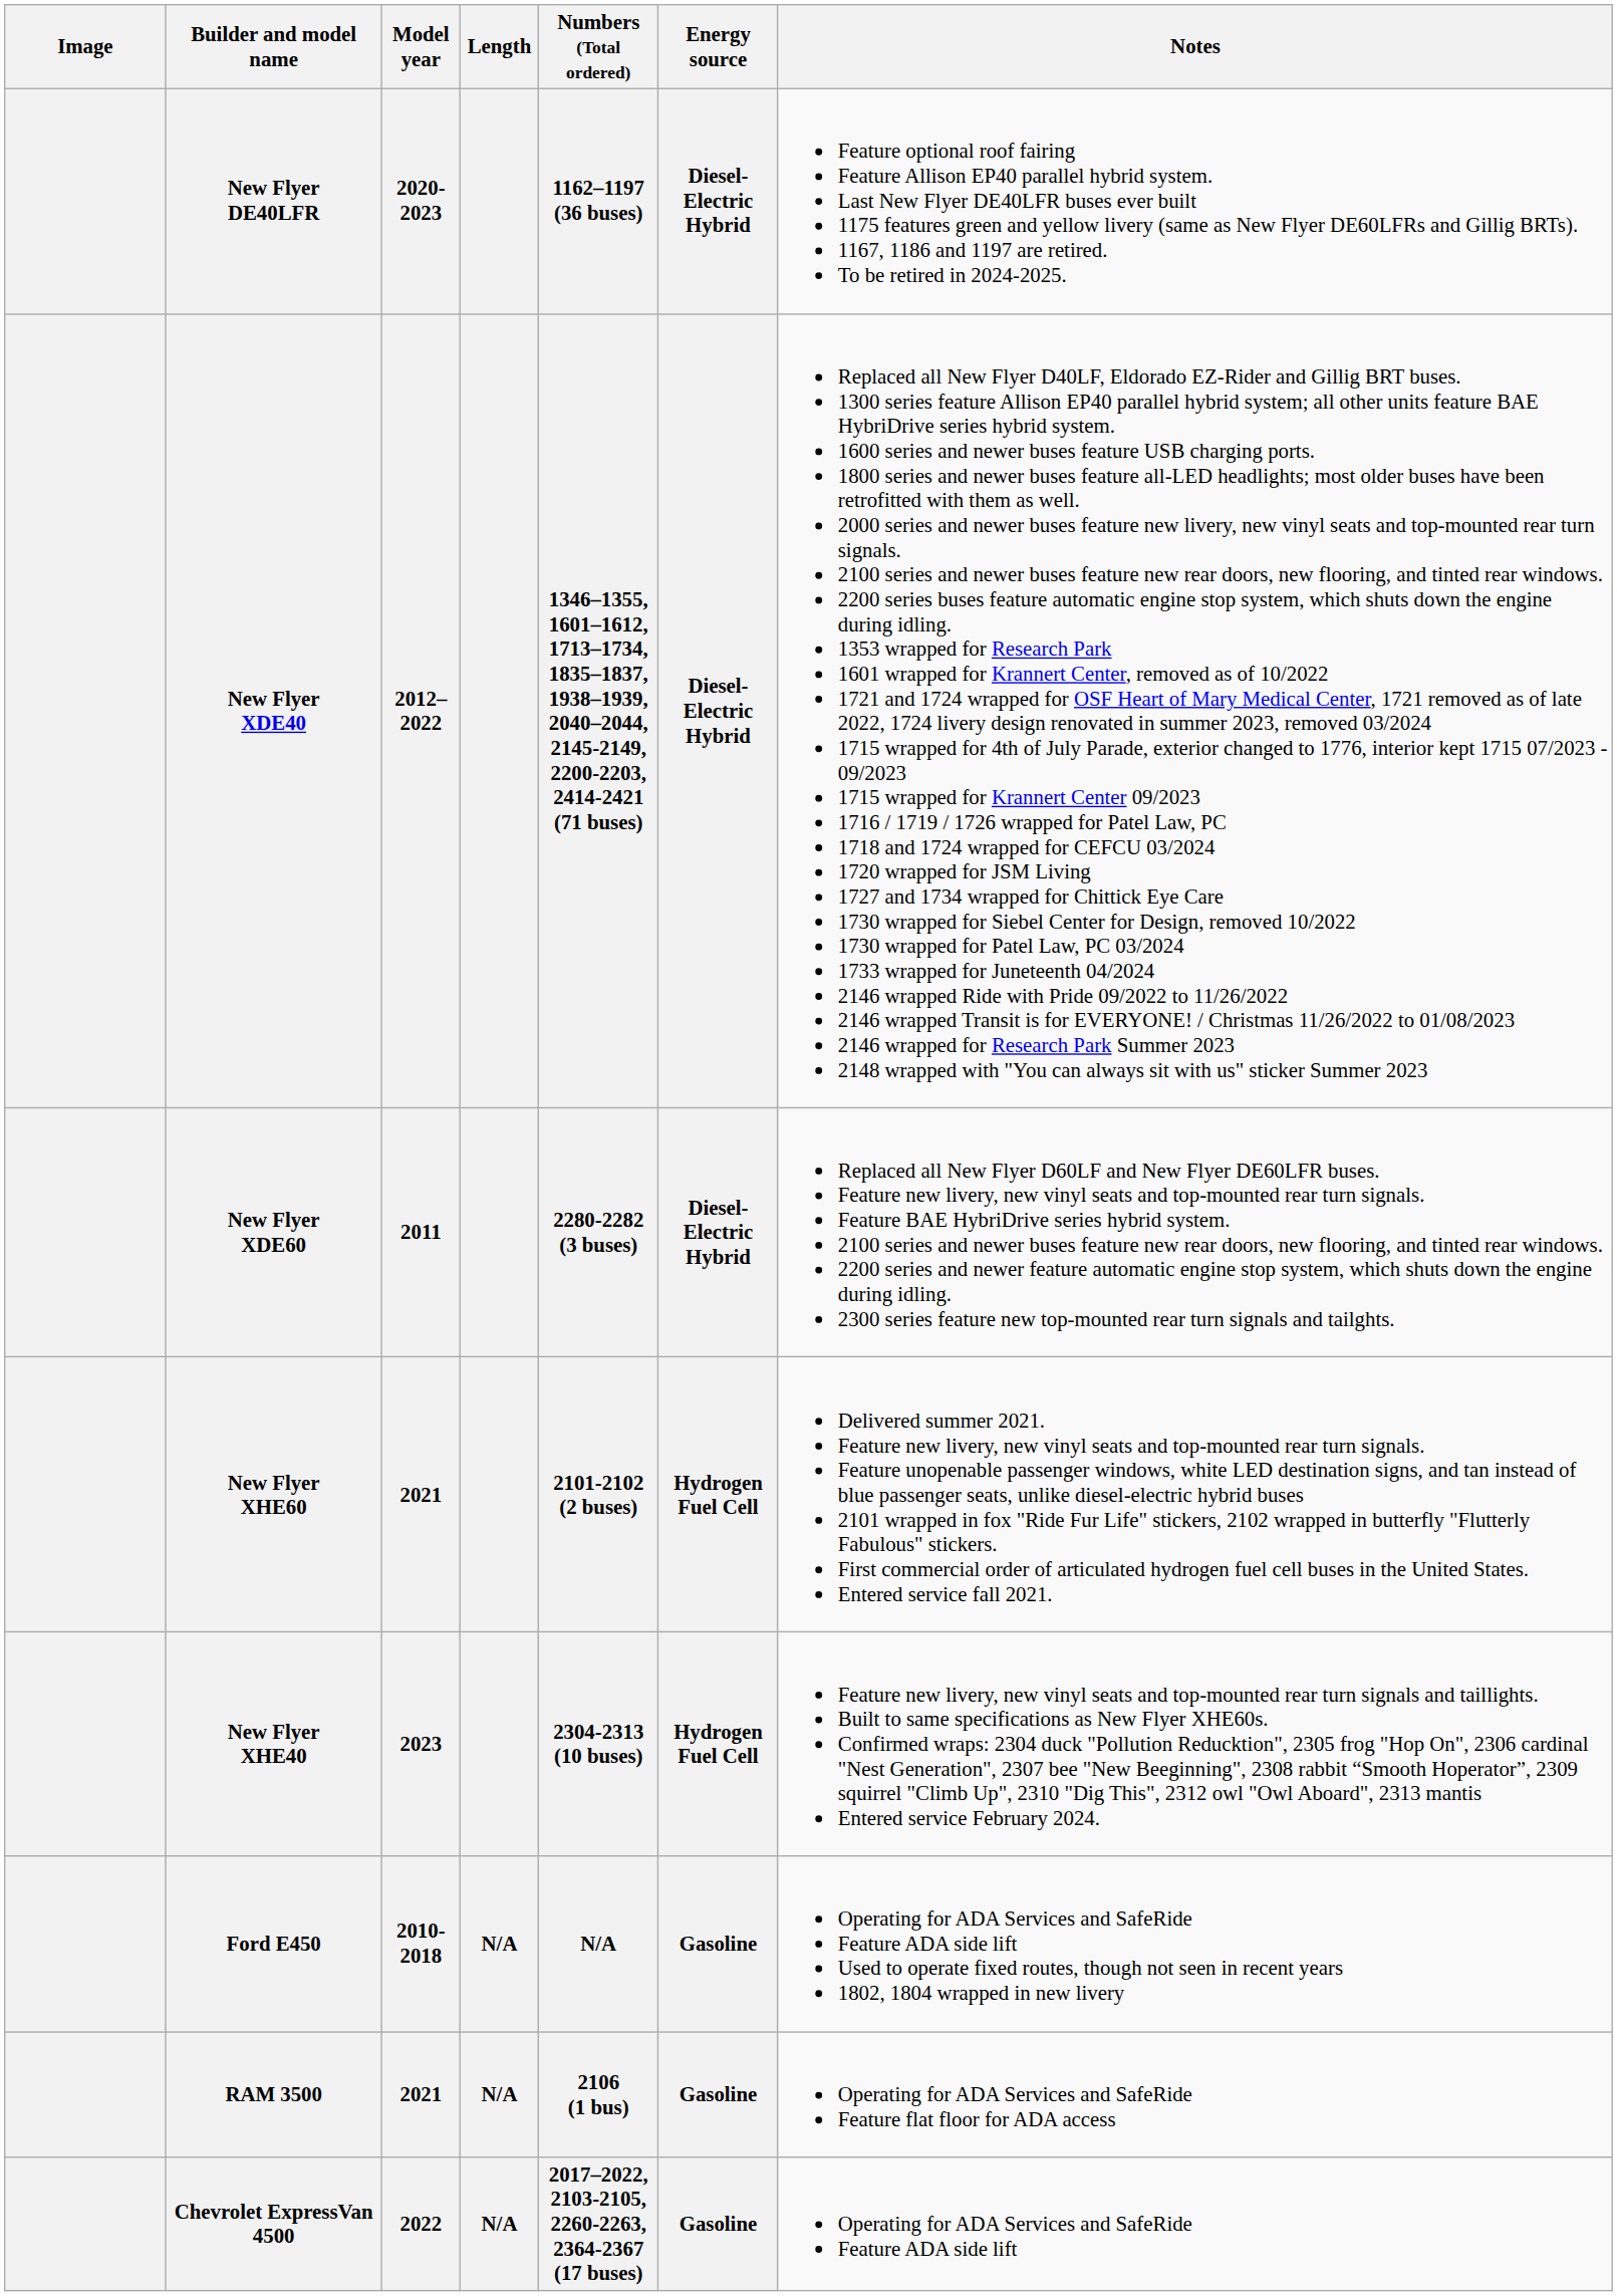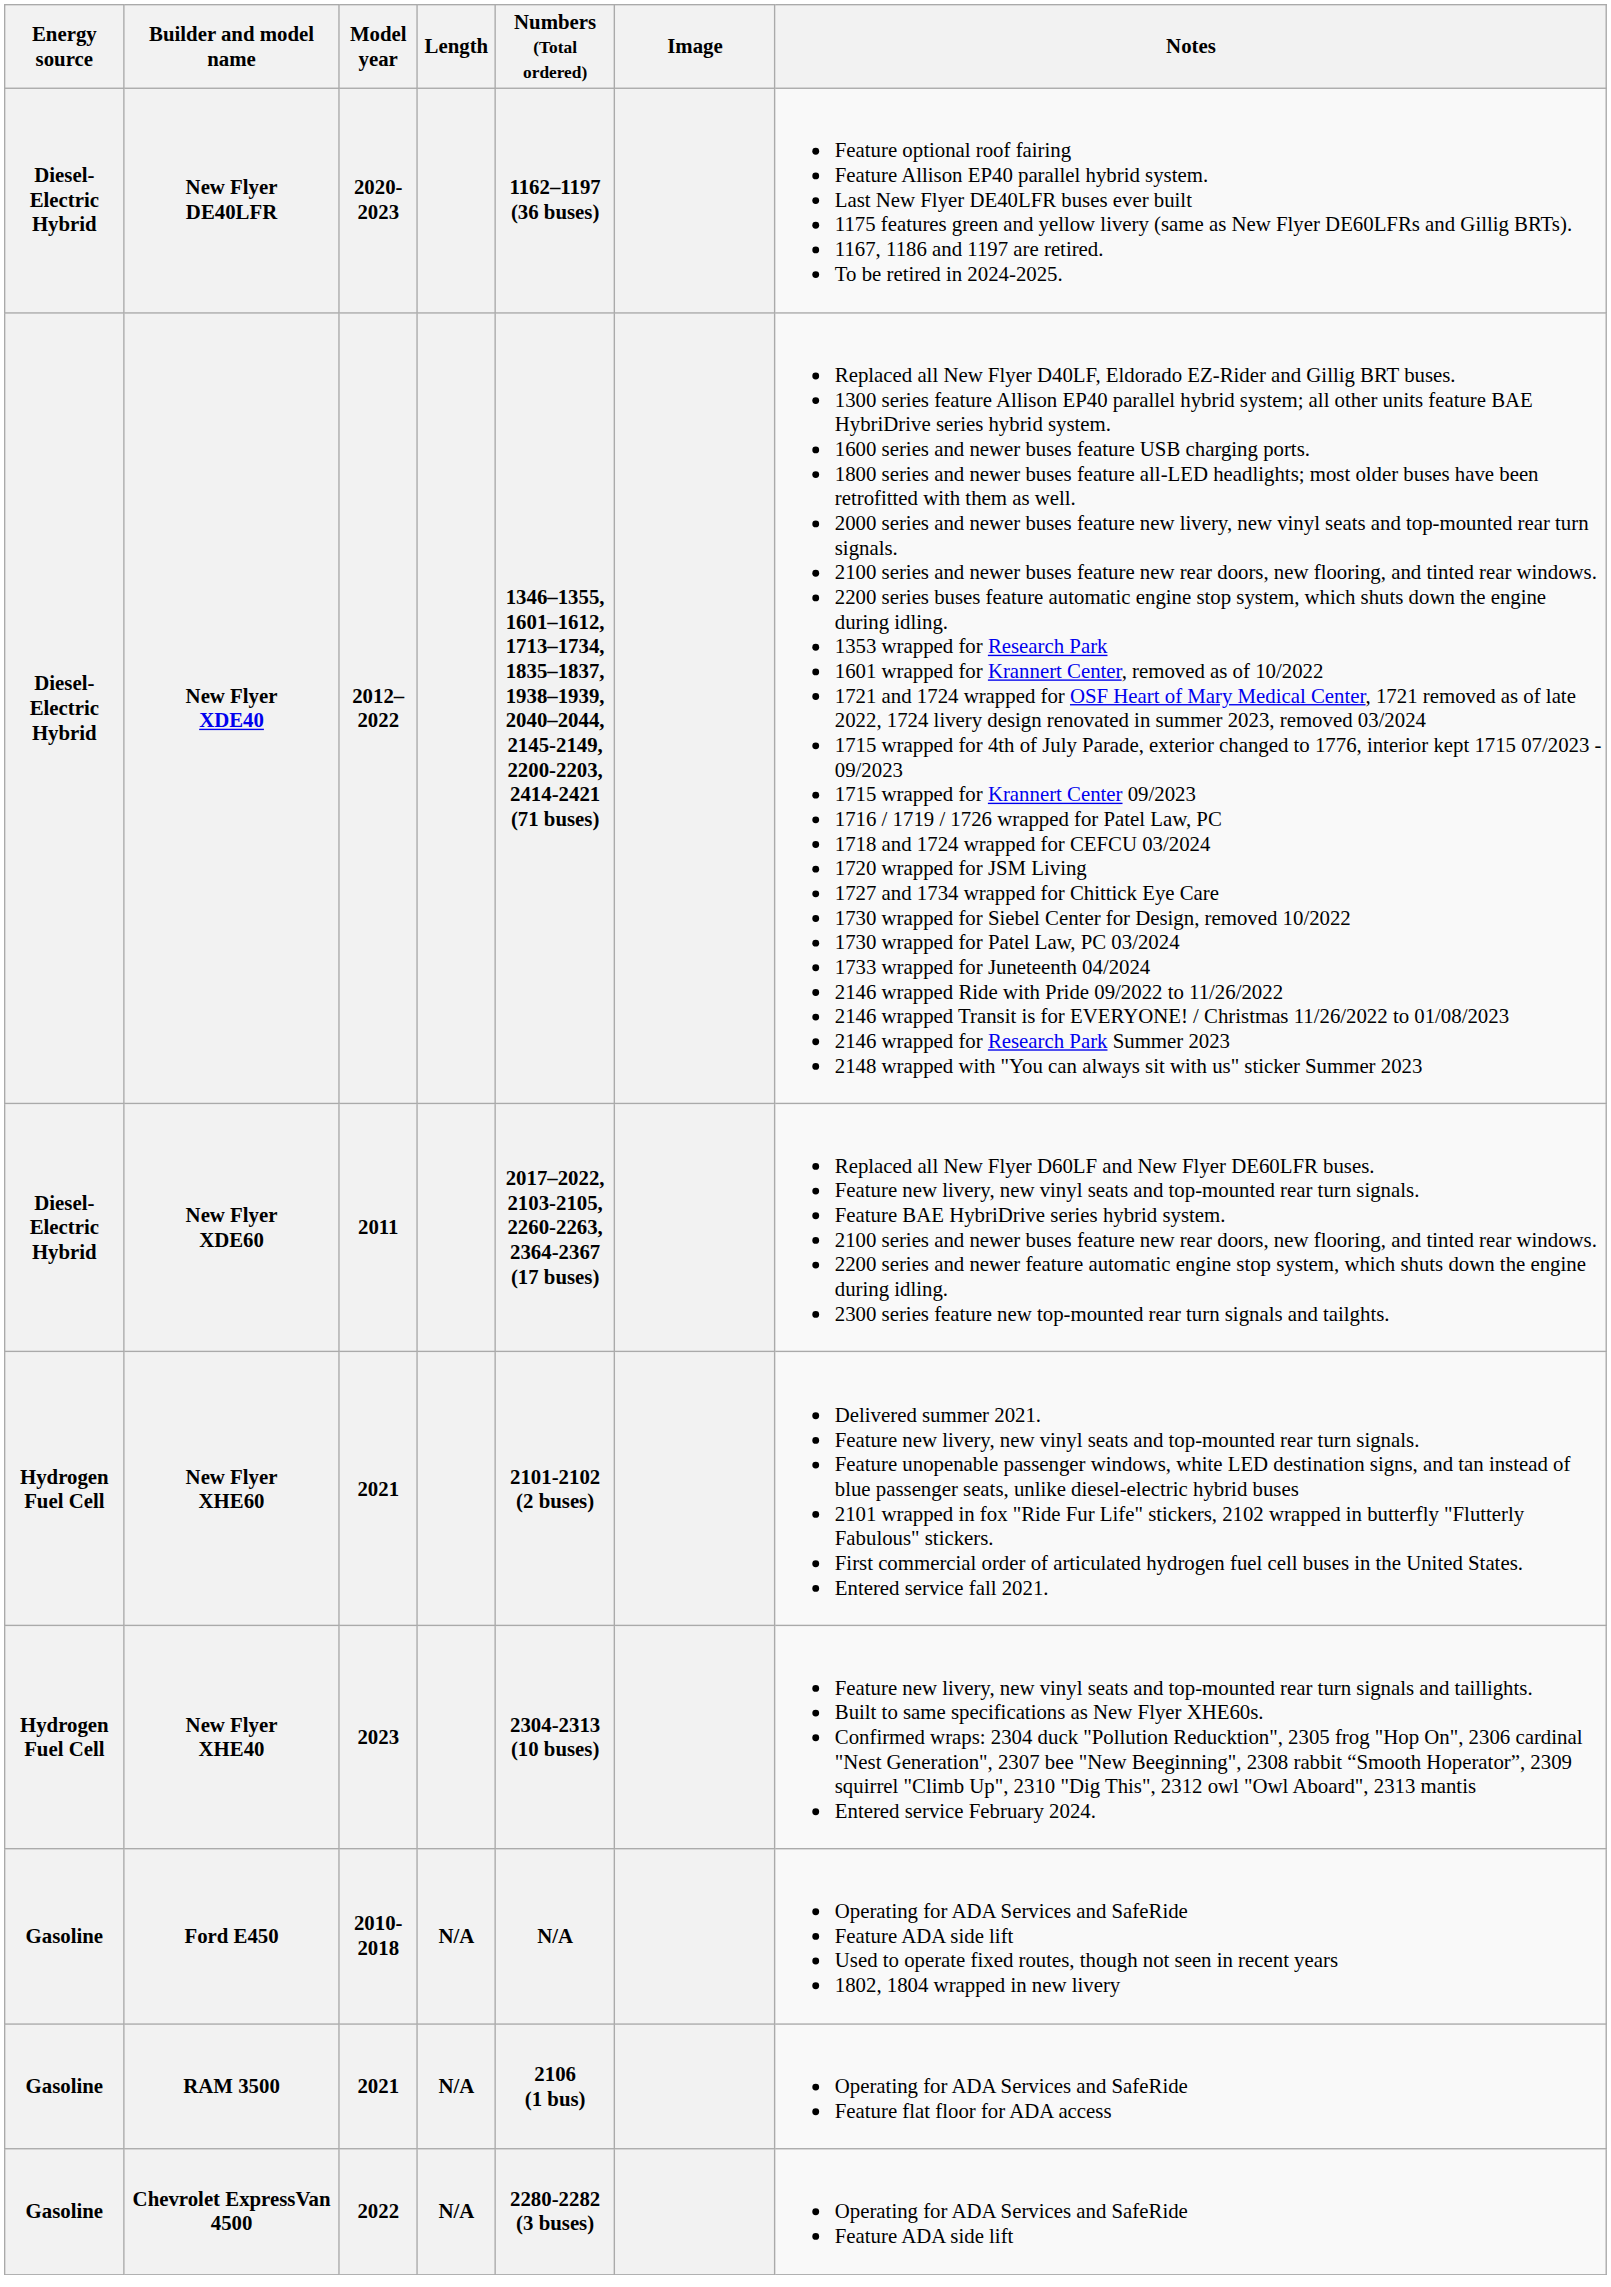 <table class="wikitable" style="font-size: 95%;" |>
 <tr>
-<th style="width:110px;">Image</th>
+<th style="width:80px;">Energy source</th>
 <th style="width:150px;">Builder and model name</th>
 <th style="width:50px;">Model year</th>
 <th style="width:50px;">Length</th>
 <th style="width:80px;">Numbers<br><small>(Total ordered)</small></th>
-<th style="width:80px;">Energy source</th>
+<th style="width:110px;">Image</th>
 <th style="width:600px;">Notes</th>
 </tr>
 <tr>
-<th></th>
+<th>Diesel-Electric Hybrid</th>
 <th>New Flyer <br> DE40LFR</th>
 <th>2020-2023</th>
 <th></th>
 <th>1162–1197 (36 buses)</th>
-<th>Diesel-Electric Hybrid</th>
+<th></th>
 <td><br><ul><li>Feature optional roof fairing</li><li>Feature Allison EP40 parallel hybrid system.</li><li>Last New Flyer DE40LFR buses ever built</li><li>1175 features green and yellow livery (same as New Flyer DE60LFRs and Gillig BRTs).</li><li>1167, 1186 and 1197 are retired.</li><li>To be retired in 2024-2025.</li></ul></td>
 </tr>
 <tr>
-<th></th>
+<th>Diesel-Electric Hybrid</th>
 <th>New Flyer <br> <a href='#'>XDE40</a></th>
 <th>2012–2022</th>
 <th></th>
 <th>1346–1355, 1601–1612, 1713–1734, 1835–1837, 1938–1939, 2040–2044, 2145-2149, 2200-2203, 2414-2421 (71 buses)</th>
-<th>Diesel-Electric Hybrid</th>
+<th></th>
 <td><br><ul><li>Replaced all New Flyer D40LF, Eldorado EZ-Rider and Gillig BRT buses.</li><li>1300 series feature Allison EP40 parallel hybrid system; all other units feature BAE HybriDrive series hybrid system.</li><li>1600 series and newer buses feature USB charging ports.</li><li>1800 series and newer buses feature all-LED headlights; most older buses have been retrofitted with them as well.</li><li>2000 series and newer buses feature new livery, new vinyl seats and top-mounted rear turn signals.</li><li>2100 series and newer buses feature new rear doors, new flooring, and tinted rear windows.</li><li>2200 series buses feature automatic engine stop system, which shuts down the engine during idling.</li><li>1353 wrapped for <a href='#'>Research Park</a></li><li>1601 wrapped for <a href='#'>Krannert Center</a>, removed as of 10/2022</li><li>1721 and 1724 wrapped for <a href='#'>OSF Heart of Mary Medical Center</a>, 1721 removed as of late 2022, 1724 livery design renovated in summer 2023, removed 03/2024</li><li>1715 wrapped for 4th of July Parade, exterior changed to 1776, interior kept 1715 07/2023 - 09/2023</li><li>1715 wrapped for <a href='#'>Krannert Center</a> 09/2023</li><li>1716 / 1719 / 1726 wrapped for Patel Law, PC</li><li>1718 and 1724 wrapped for CEFCU 03/2024</li><li>1720 wrapped for JSM Living</li><li>1727 and 1734 wrapped for Chittick Eye Care</li><li>1730 wrapped for Siebel Center for Design, removed 10/2022</li><li>1730 wrapped for Patel Law, PC 03/2024</li><li>1733 wrapped for Juneteenth 04/2024</li><li>2146 wrapped Ride with Pride 09/2022 to 11/26/2022</li><li>2146 wrapped Transit is for EVERYONE! / Christmas 11/26/2022 to 01/08/2023</li><li>2146 wrapped for <a href='#'>Research Park</a> Summer 2023</li><li>2148 wrapped with "You can always sit with us" sticker Summer 2023</li></ul></td>
 </tr>
 <tr>
-<th></th>
+<th>Diesel-Electric Hybrid</th>
 <th>New Flyer <br> XDE60</th>
 <th>2011</th>
 <th></th>
-<th>2280-2282<br>(3 buses)</th>
-<th>Diesel-Electric Hybrid</th>
+<th>2017–2022, 2103-2105, 2260-2263, 2364-2367 (17 buses)</th>
+<th></th>
 <td><br><ul><li>Replaced all New Flyer D60LF and New Flyer DE60LFR buses.</li><li>Feature new livery, new vinyl seats and top-mounted rear turn signals.</li><li>Feature BAE HybriDrive series hybrid system.</li><li>2100 series and newer buses feature new rear doors, new flooring, and tinted rear windows.</li><li>2200 series and newer feature automatic engine stop system, which shuts down the engine during idling.</li><li>2300 series feature new top-mounted rear turn signals and tailghts.</li></ul></td>
 </tr>
 <tr>
-<th></th>
+<th>Hydrogen Fuel Cell</th>
 <th>New Flyer <br> XHE60</th>
 <th>2021</th>
 <th></th>
 <th>2101-2102 (2 buses)</th>
-<th>Hydrogen Fuel Cell</th>
+<th></th>
 <td><br><ul><li>Delivered summer 2021.</li><li>Feature new livery, new vinyl seats and top-mounted rear turn signals.</li><li>Feature unopenable passenger windows, white LED destination signs, and tan instead of blue passenger seats, unlike diesel-electric hybrid buses</li><li>2101 wrapped in fox "Ride Fur Life" stickers, 2102 wrapped in butterfly "Flutterly Fabulous" stickers.</li><li>First commercial order of articulated hydrogen fuel cell buses in the United States.</li><li>Entered service fall 2021.</li></ul></td>
 </tr>
 <tr>
-<th></th>
+<th>Hydrogen Fuel Cell</th>
 <th>New Flyer <br> XHE40</th>
 <th>2023</th>
 <th></th>
 <th>2304-2313 (10 buses)</th>
-<th>Hydrogen Fuel Cell</th>
+<th></th>
 <td><br><ul><li>Feature new livery, new vinyl seats and top-mounted rear turn signals and taillights.</li><li>Built to same specifications as New Flyer XHE60s.</li><li>Confirmed wraps: 2304 duck "Pollution Reducktion", 2305 frog "Hop On", 2306 cardinal "Nest Generation", 2307 bee "New Beeginning", 2308 rabbit “Smooth Hoperator”, 2309 squirrel "Climb Up", 2310 "Dig This", 2312 owl "Owl Aboard", 2313 mantis</li><li>Entered service February 2024.</li></ul></td>
 </tr>
 <tr>
-<th></th>
+<th>Gasoline</th>
 <th>Ford E450</th>
 <th>2010-2018</th>
 <th>N/A</th>
 <th>N/A</th>
-<th>Gasoline</th>
+<th></th>
 <td><br><ul><li>Operating for ADA Services and SafeRide</li><li>Feature ADA side lift</li><li>Used to operate fixed routes, though not seen in recent years</li><li>1802, 1804 wrapped in new livery</li></ul></td>
 </tr>
 <tr>
-<th></th>
+<th>Gasoline</th>
 <th>RAM 3500</th>
 <th>2021</th>
 <th>N/A</th>
 <th>2106<br>(1 bus)</th>
-<th>Gasoline</th>
+<th></th>
 <td><br><ul><li>Operating for ADA Services and SafeRide</li><li>Feature flat floor for ADA access</li></ul></td>
 </tr>
 <tr>
-<th></th>
+<th>Gasoline</th>
 <th>Chevrolet ExpressVan 4500</th>
 <th>2022</th>
 <th>N/A</th>
-<th>2017–2022, 2103-2105, 2260-2263, 2364-2367 (17 buses)</th>
-<th>Gasoline</th>
+<th>2280-2282<br>(3 buses)</th>
+<th></th>
 <td><br><ul><li>Operating for ADA Services and SafeRide</li><li>Feature ADA side lift</li></ul></td>
 </tr>
 </table>
